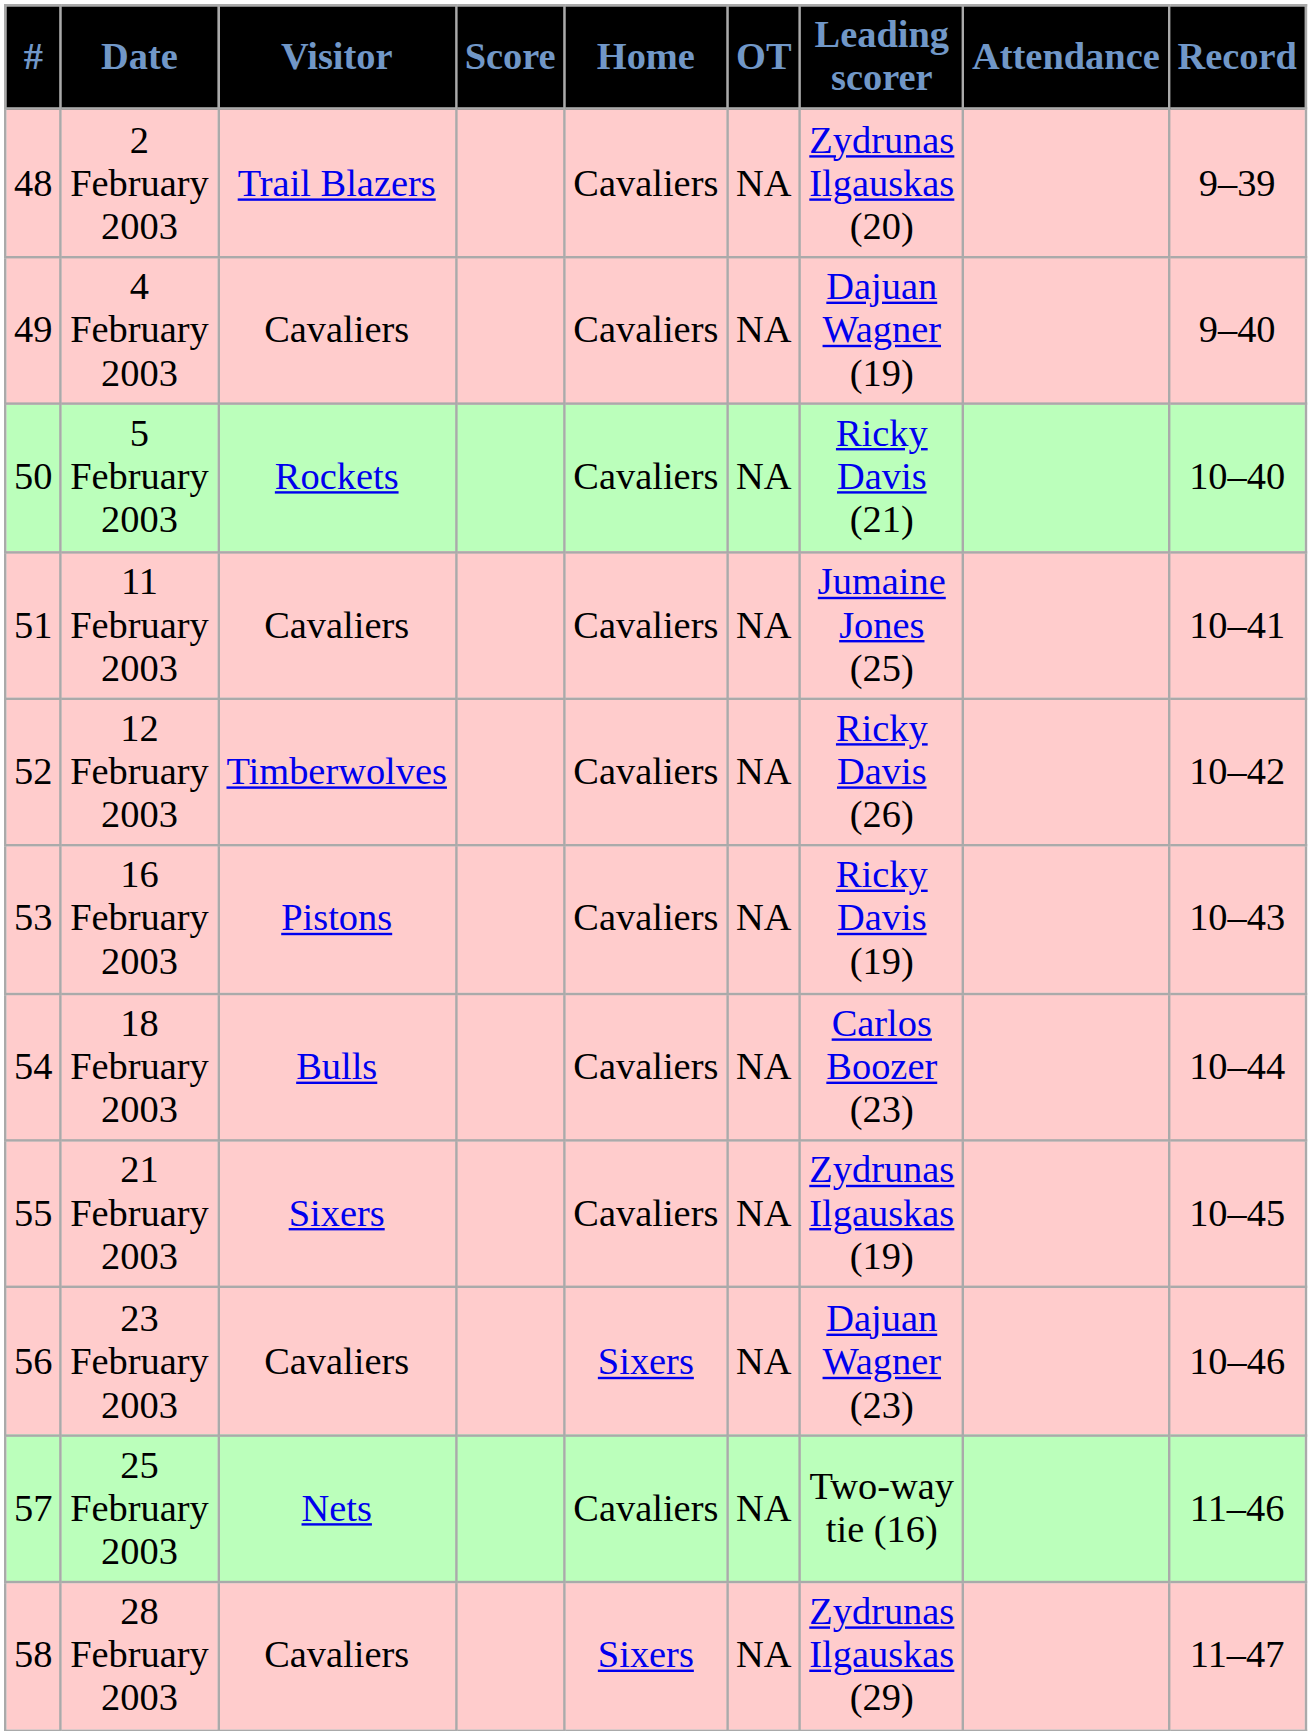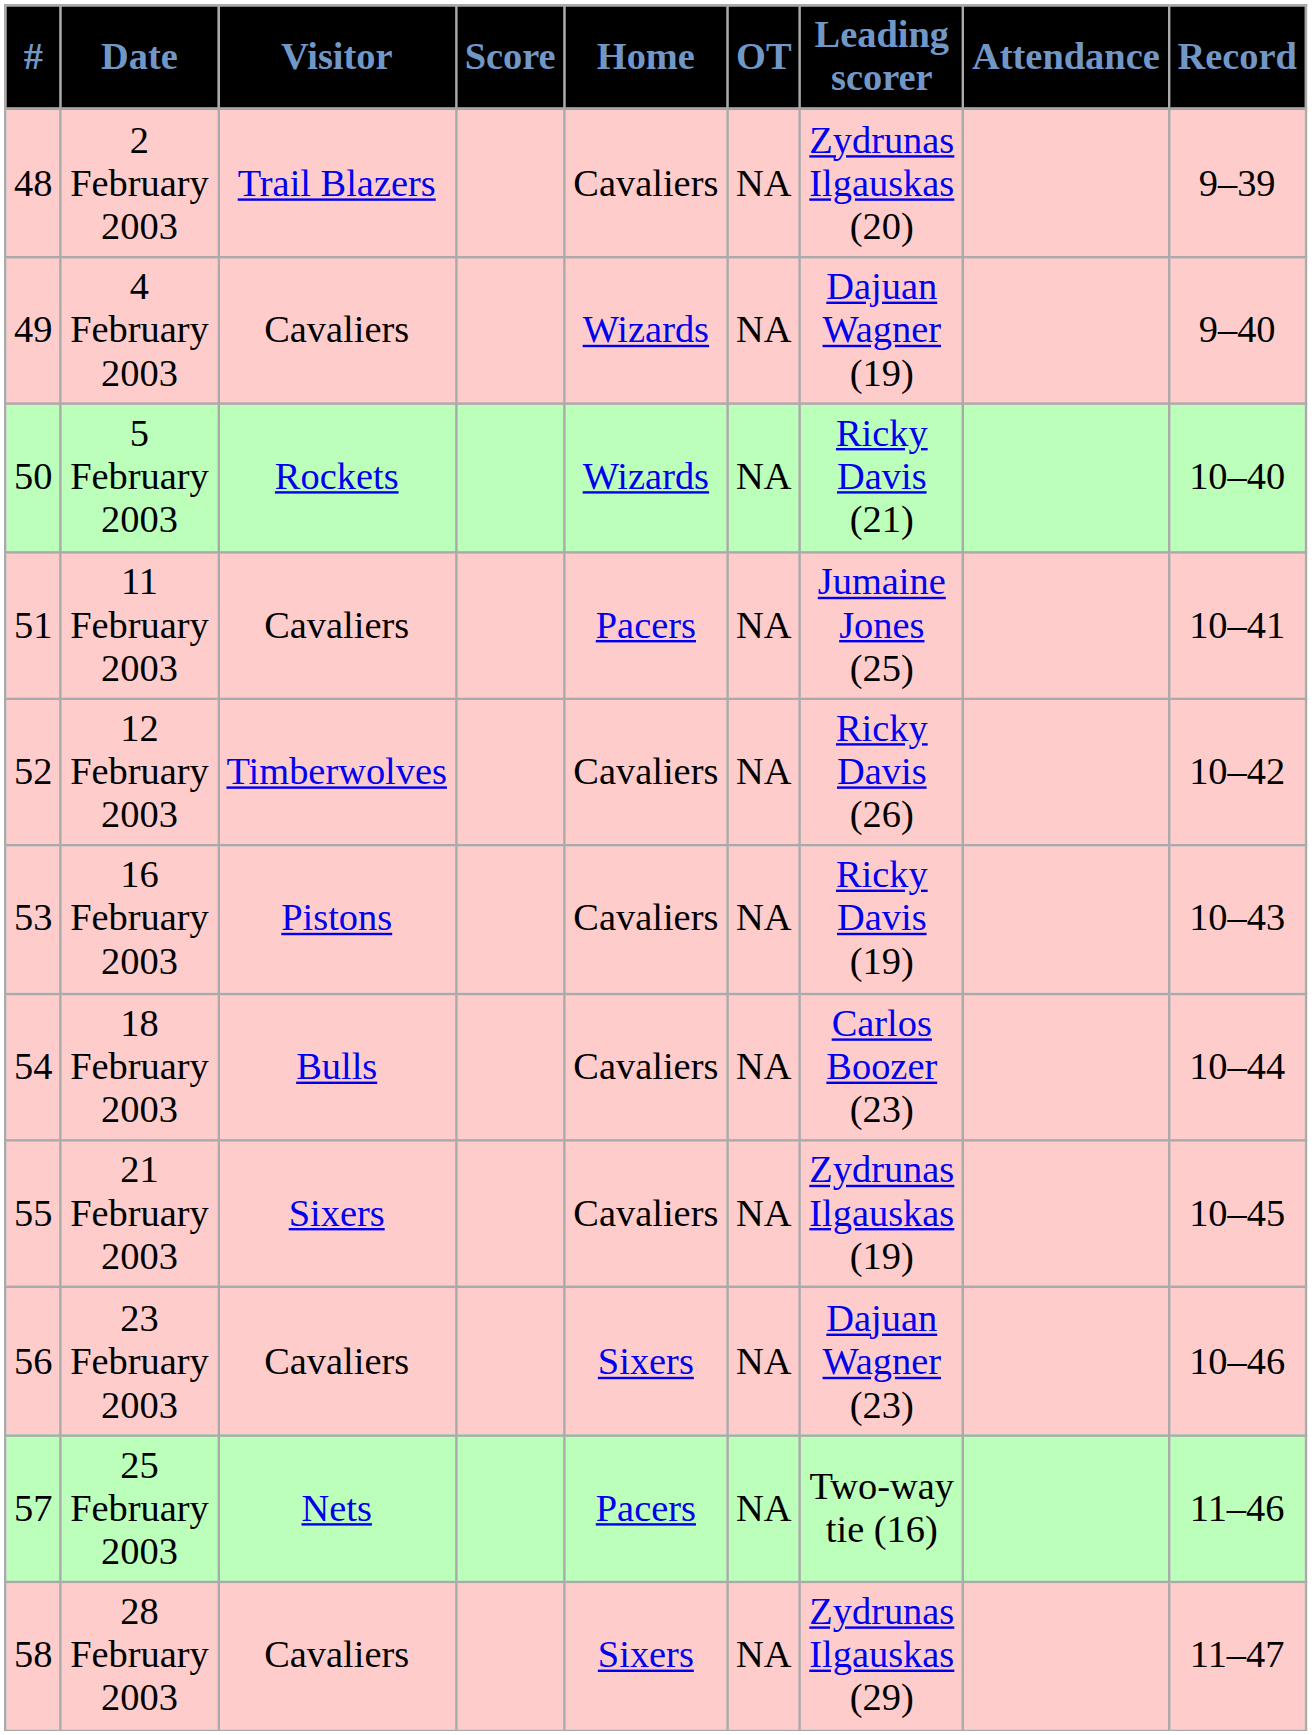 <table class="wikitable" width="80%">
 <tr align="center"  style="background:#000000; color:#7197c7">
 <td><strong>#</strong></td>
 <td><strong>Date</strong></td>
 <td><strong>Visitor</strong></td>
 <td><strong>Score</strong></td>
 <td><strong>Home</strong></td>
 <td><strong>OT</strong></td>
 <td><strong>Leading scorer</strong></td>
 <td><strong>Attendance</strong></td>
 <td><strong>Record</strong></td>
 </tr>
 <tr align="center" bgcolor="#ffcccc">
 <td>48</td>
 <td>2 February 2003</td>
 <td><a href='#'>Trail Blazers</a></td>
 <td></td>
 <td>Cavaliers</td>
 <td>NA</td>
 <td><a href='#'>Zydrunas Ilgauskas</a> (20)</td>
 <td></td>
 <td>9–39</td>
 </tr>
 <tr align="center" bgcolor="#ffcccc">
 <td>49</td>
 <td>4 February 2003</td>
 <td>Cavaliers</td>
 <td></td>
-<td>Cavaliers</td>
+<td><a href='#'>Wizards</a></td>
 <td>NA</td>
 <td><a href='#'>Dajuan Wagner</a> (19)</td>
 <td></td>
 <td>9–40</td>
 </tr>
 <tr align="center" bgcolor="#bbffbb">
 <td>50</td>
 <td>5 February 2003</td>
 <td><a href='#'>Rockets</a></td>
 <td></td>
-<td>Cavaliers</td>
+<td><a href='#'>Wizards</a></td>
 <td>NA</td>
 <td><a href='#'>Ricky Davis</a> (21)</td>
 <td></td>
 <td>10–40</td>
 </tr>
 <tr align="center" bgcolor="#ffcccc">
 <td>51</td>
 <td>11 February 2003</td>
 <td>Cavaliers</td>
 <td></td>
-<td>Cavaliers</td>
+<td><a href='#'>Pacers</a></td>
 <td>NA</td>
 <td><a href='#'>Jumaine Jones</a> (25)</td>
 <td></td>
 <td>10–41</td>
 </tr>
 <tr align="center" bgcolor="#ffcccc">
 <td>52</td>
 <td>12 February 2003</td>
 <td><a href='#'>Timberwolves</a></td>
 <td></td>
 <td>Cavaliers</td>
 <td>NA</td>
 <td><a href='#'>Ricky Davis</a> (26)</td>
 <td></td>
 <td>10–42</td>
 </tr>
 <tr align="center" bgcolor="#ffcccc">
 <td>53</td>
 <td>16 February 2003</td>
 <td><a href='#'>Pistons</a></td>
 <td></td>
 <td>Cavaliers</td>
 <td>NA</td>
 <td><a href='#'>Ricky Davis</a> (19)</td>
 <td></td>
 <td>10–43</td>
 </tr>
 <tr align="center" bgcolor="#ffcccc">
 <td>54</td>
 <td>18 February 2003</td>
 <td><a href='#'>Bulls</a></td>
 <td></td>
 <td>Cavaliers</td>
 <td>NA</td>
 <td><a href='#'>Carlos Boozer</a> (23)</td>
 <td></td>
 <td>10–44</td>
 </tr>
 <tr align="center" bgcolor="#ffcccc">
 <td>55</td>
 <td>21 February 2003</td>
 <td><a href='#'>Sixers</a></td>
 <td></td>
 <td>Cavaliers</td>
 <td>NA</td>
 <td><a href='#'>Zydrunas Ilgauskas</a> (19)</td>
 <td></td>
 <td>10–45</td>
 </tr>
 <tr align="center" bgcolor="#ffcccc">
 <td>56</td>
 <td>23 February 2003</td>
 <td>Cavaliers</td>
 <td></td>
 <td><a href='#'>Sixers</a></td>
 <td>NA</td>
 <td><a href='#'>Dajuan Wagner</a> (23)</td>
 <td></td>
 <td>10–46</td>
 </tr>
 <tr align="center" bgcolor="#bbffbb">
 <td>57</td>
 <td>25 February 2003</td>
 <td><a href='#'>Nets</a></td>
 <td></td>
-<td>Cavaliers</td>
+<td><a href='#'>Pacers</a></td>
 <td>NA</td>
 <td>Two-way tie (16)</td>
 <td></td>
 <td>11–46</td>
 </tr>
 <tr align="center" bgcolor="#ffcccc">
 <td>58</td>
 <td>28 February 2003</td>
 <td>Cavaliers</td>
 <td></td>
 <td><a href='#'>Sixers</a></td>
 <td>NA</td>
 <td><a href='#'>Zydrunas Ilgauskas</a> (29)</td>
 <td></td>
 <td>11–47</td>
 </tr>
 </table>
